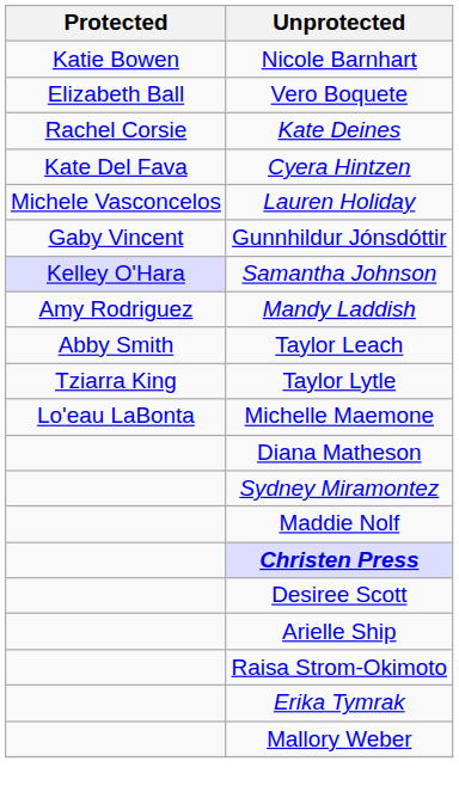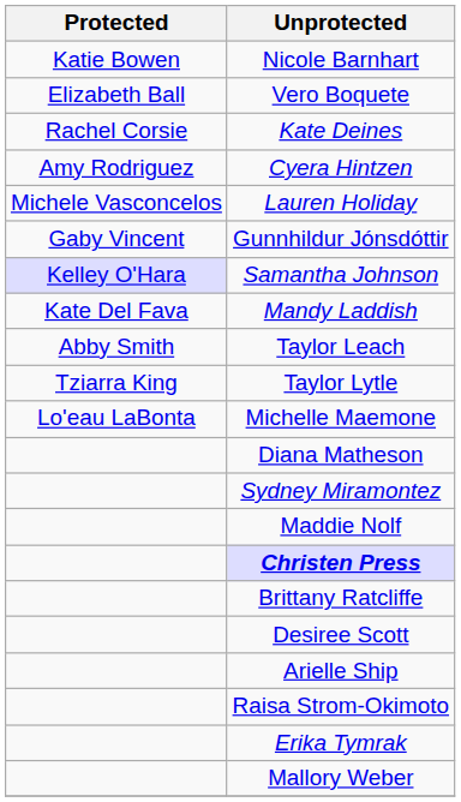 <table class="wikitable" style="text-align:center">
 <tr>
 <th scope="col">Protected</th>
 <th scope="col">Unprotected</th>
 </tr>
 <tr>
 <td><a href='#'>Katie Bowen</a></td>
 <td><a href='#'>Nicole Barnhart</a></td>
 </tr>
 <tr>
 <td><a href='#'>Elizabeth Ball</a></td>
 <td><a href='#'>Vero Boquete</a></td>
 </tr>
 <tr>
 <td><a href='#'>Rachel Corsie</a></td>
 <td><em><a href='#'>Kate Deines</a></em></td>
 </tr>
 <tr>
-<td><a href='#'>Kate Del Fava</a></td>
+<td><a href='#'>Amy Rodriguez</a></td>
 <td><em><a href='#'>Cyera Hintzen</a></em></td>
 </tr>
 <tr>
 <td><a href='#'>Michele Vasconcelos</a></td>
 <td><em><a href='#'>Lauren Holiday</a></em></td>
 </tr>
 <tr>
 <td><a href='#'>Gaby Vincent</a></td>
 <td><a href='#'>Gunnhildur Jónsdóttir</a></td>
 </tr>
 <tr>
 <td style="background:#ddf;"><a href='#'>Kelley O'Hara</a></td>
 <td><em><a href='#'>Samantha Johnson</a></em></td>
 </tr>
 <tr>
-<td><a href='#'>Amy Rodriguez</a></td>
+<td><a href='#'>Kate Del Fava</a></td>
 <td><em><a href='#'>Mandy Laddish</a></em></td>
 </tr>
 <tr>
 <td><a href='#'>Abby Smith</a></td>
 <td><a href='#'>Taylor Leach</a></td>
 </tr>
 <tr>
 <td><a href='#'>Tziarra King</a></td>
 <td><a href='#'>Taylor Lytle</a></td>
 </tr>
 <tr>
 <td><a href='#'>Lo'eau LaBonta</a></td>
 <td><a href='#'>Michelle Maemone</a></td>
 </tr>
 <tr>
 <td></td>
 <td><a href='#'>Diana Matheson</a></td>
 </tr>
 <tr>
 <td></td>
 <td><em><a href='#'>Sydney Miramontez</a></em></td>
 </tr>
 <tr>
 <td></td>
 <td><a href='#'>Maddie Nolf</a></td>
 </tr>
 <tr>
 <td></td>
 <td style="background:#ddf;"><strong><em><a href='#'>Christen Press</a></em></strong></td>
 </tr>
 <tr>
 <td></td>
+<td><a href='#'>Brittany Ratcliffe</a></td>
+</tr>
+<tr>
+<td></td>
 <td><a href='#'>Desiree Scott</a></td>
 </tr>
 <tr>
 <td></td>
 <td><a href='#'>Arielle Ship</a></td>
 </tr>
 <tr>
 <td></td>
 <td><a href='#'>Raisa Strom-Okimoto</a></td>
 </tr>
 <tr>
 <td></td>
 <td><em><a href='#'>Erika Tymrak</a></em></td>
 </tr>
 <tr>
 <td></td>
 <td><a href='#'>Mallory Weber</a></td>
 </tr>
 <tr>
 </tr>
 </table>
